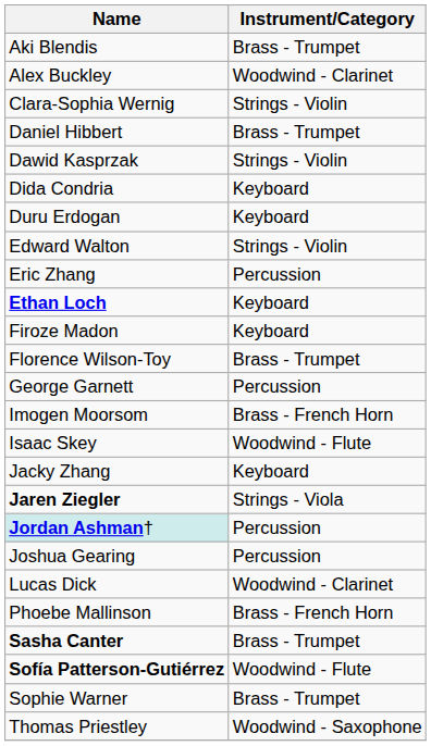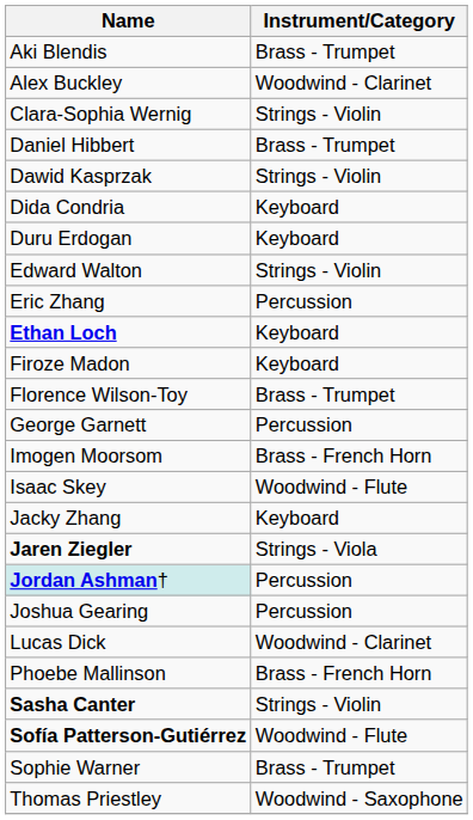 <table class="wikitable sortable" style="font-size: 95%">
 <tr>
 <th>Name</th>
 <th>Instrument/Category</th>
 </tr>
 <tr>
 <td>Aki Blendis</td>
 <td>Brass - Trumpet</td>
 </tr>
 <tr>
 <td>Alex Buckley</td>
 <td>Woodwind - Clarinet</td>
 </tr>
 <tr>
 <td>Clara-Sophia Wernig</td>
 <td>Strings - Violin</td>
 </tr>
 <tr>
 <td>Daniel Hibbert</td>
 <td>Brass - Trumpet</td>
 </tr>
 <tr>
 <td>Dawid Kasprzak</td>
 <td>Strings - Violin</td>
 </tr>
 <tr>
 <td>Dida Condria</td>
 <td>Keyboard</td>
 </tr>
 <tr>
 <td>Duru Erdogan</td>
 <td>Keyboard</td>
 </tr>
 <tr>
 <td>Edward Walton</td>
 <td>Strings - Violin</td>
 </tr>
 <tr>
 <td>Eric Zhang</td>
 <td>Percussion</td>
 </tr>
 <tr>
 <td><strong><a href='#'>Ethan Loch</a></strong></td>
 <td>Keyboard</td>
 </tr>
 <tr>
 <td>Firoze Madon</td>
 <td>Keyboard</td>
 </tr>
 <tr>
 <td>Florence Wilson-Toy</td>
 <td>Brass - Trumpet</td>
 </tr>
 <tr>
 <td>George Garnett</td>
 <td>Percussion</td>
 </tr>
 <tr>
 <td>Imogen Moorsom</td>
 <td>Brass - French Horn</td>
 </tr>
 <tr>
 <td>Isaac Skey</td>
 <td>Woodwind - Flute</td>
 </tr>
 <tr>
 <td>Jacky Zhang</td>
 <td>Keyboard</td>
 </tr>
 <tr>
 <td><strong>Jaren Ziegler</strong></td>
 <td>Strings - Viola</td>
 </tr>
 <tr>
 <td bgcolor="#CFECEC"><strong><a href='#'>Jordan Ashman</a></strong>†</td>
 <td>Percussion</td>
 </tr>
 <tr>
 <td>Joshua Gearing</td>
 <td>Percussion</td>
 </tr>
 <tr>
 <td>Lucas Dick</td>
 <td>Woodwind - Clarinet</td>
 </tr>
 <tr>
 <td>Phoebe Mallinson</td>
 <td>Brass - French Horn</td>
 </tr>
 <tr>
 <td><strong>Sasha Canter</strong></td>
-<td>Brass - Trumpet</td>
+<td>Strings - Violin</td>
 </tr>
 <tr>
 <td><strong>Sofía Patterson-Gutiérrez</strong></td>
 <td>Woodwind - Flute</td>
 </tr>
 <tr>
 <td>Sophie Warner</td>
 <td>Brass - Trumpet</td>
 </tr>
 <tr>
 <td>Thomas Priestley</td>
 <td>Woodwind - Saxophone</td>
 </tr>
 <tr>
 </tr>
 </table>
